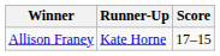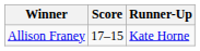 <table class="wikitable">
 <tr>
 <th><strong>Winner</strong></th>
+<th><strong>Score</strong></th>
 <th><strong>Runner-Up</strong></th>
-<th><strong>Score</strong></th>
 </tr>
 <tr>
 <td> <a href='#'>Allison Franey</a></td>
+<td>17–15</td>
 <td> <a href='#'>Kate Horne</a></td>
-<td>17–15</td>
 </tr>
 </table>
